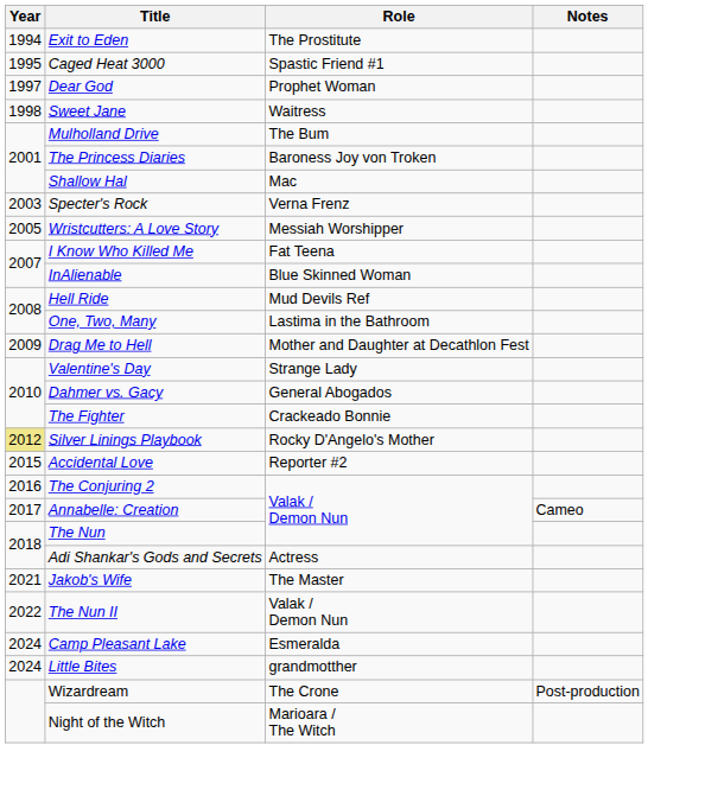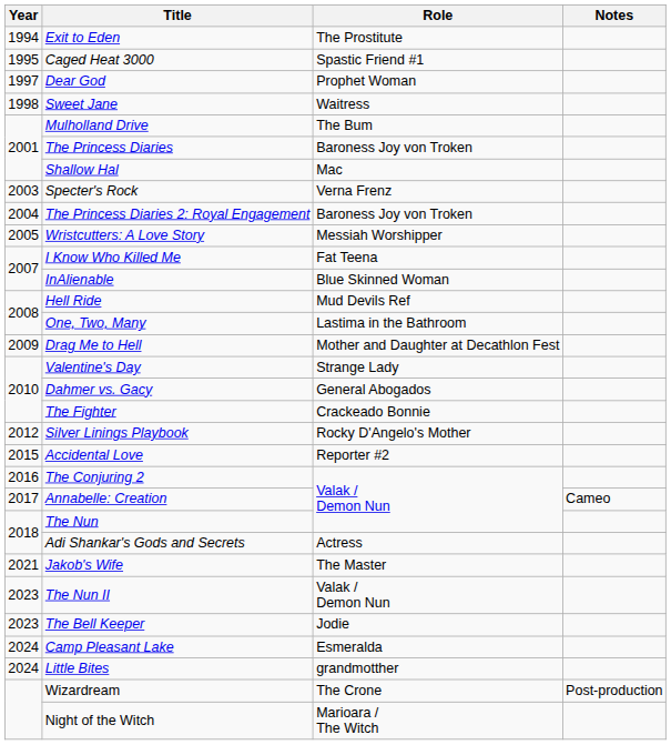 <table class="wikitable">
 <tr>
 <th>Year</th>
 <th>Title</th>
 <th>Role</th>
 <th>Notes</th>
 </tr>
 <tr>
 <td>1994</td>
 <td><em><a href='#'>Exit to Eden</a></em></td>
 <td>The Prostitute</td>
 <td></td>
 </tr>
 <tr>
 <td>1995</td>
 <td><em>Caged Heat 3000</em></td>
 <td>Spastic Friend #1</td>
 <td></td>
 </tr>
 <tr>
 <td>1997</td>
 <td><em><a href='#'>Dear God</a></em></td>
 <td>Prophet Woman</td>
 <td></td>
 </tr>
 <tr>
 <td>1998</td>
 <td><em><a href='#'>Sweet Jane</a></em></td>
 <td>Waitress</td>
 <td></td>
 </tr>
 <tr>
 <td rowspan=3>2001</td>
 <td><em><a href='#'>Mulholland Drive</a></em></td>
 <td>The Bum</td>
 <td></td>
 </tr>
 <tr>
 <td><em><a href='#'>The Princess Diaries</a></em></td>
 <td>Baroness Joy von Troken</td>
 <td></td>
 </tr>
 <tr>
 <td><em><a href='#'>Shallow Hal</a></em></td>
 <td>Mac</td>
 <td></td>
 </tr>
 <tr>
 <td>2003</td>
 <td><em>Specter's Rock</em></td>
 <td>Verna Frenz</td>
 <td></td>
 </tr>
 <tr>
+<td>2004</td>
+<td><em><a href='#'>The Princess Diaries 2: Royal Engagement</a></em></td>
+<td>Baroness Joy von Troken</td>
+<td></td>
+</tr>
+<tr>
 <td>2005</td>
 <td><em><a href='#'>Wristcutters: A Love Story</a></em></td>
 <td>Messiah Worshipper</td>
 <td></td>
 </tr>
 <tr>
 <td rowspan=2>2007</td>
 <td><em><a href='#'>I Know Who Killed Me</a></em></td>
 <td>Fat Teena</td>
 <td></td>
 </tr>
 <tr>
 <td><em><a href='#'>InAlienable</a></em></td>
 <td>Blue Skinned Woman</td>
 <td></td>
 </tr>
 <tr>
 <td rowspan=2>2008</td>
 <td><em><a href='#'>Hell Ride</a></em></td>
 <td>Mud Devils Ref</td>
 <td></td>
 </tr>
 <tr>
 <td><em><a href='#'>One, Two, Many</a></em></td>
 <td>Lastima in the Bathroom</td>
 <td></td>
 </tr>
 <tr>
 <td>2009</td>
 <td><em><a href='#'>Drag Me to Hell</a></em></td>
 <td>Mother and Daughter at Decathlon Fest</td>
 <td></td>
 </tr>
 <tr>
 <td rowspan=3>2010</td>
 <td><em><a href='#'>Valentine's Day</a></em></td>
 <td>Strange Lady</td>
 <td></td>
 </tr>
 <tr>
 <td><em><a href='#'>Dahmer vs. Gacy</a></em></td>
 <td>General Abogados</td>
 <td></td>
 </tr>
 <tr>
 <td><em><a href='#'>The Fighter</a></em></td>
 <td>Crackeado Bonnie</td>
 <td></td>
 </tr>
 <tr>
-<td style="background: khaki;">2012</td>
+<td>2012</td>
 <td><em><a href='#'>Silver Linings Playbook</a></em></td>
 <td>Rocky D'Angelo's Mother</td>
 <td></td>
 </tr>
 <tr>
 <td>2015</td>
 <td><em><a href='#'>Accidental Love</a></em></td>
 <td>Reporter #2</td>
 <td></td>
 </tr>
 <tr>
 <td>2016</td>
 <td><em><a href='#'>The Conjuring 2</a></em></td>
 <td rowspan="3"><a href='#'>Valak / <br>Demon Nun</a></td>
 <td></td>
 </tr>
 <tr>
 <td>2017</td>
 <td><em><a href='#'>Annabelle: Creation</a></em></td>
 <td>Cameo</td>
 </tr>
 <tr>
 <td rowspan=2>2018</td>
 <td><em><a href='#'>The Nun</a></em></td>
 <td></td>
 </tr>
 <tr>
 <td><em>Adi Shankar's Gods and Secrets</em></td>
 <td>Actress</td>
 <td></td>
 </tr>
 <tr>
 <td>2021</td>
 <td><em><a href='#'>Jakob's Wife</a> </em></td>
 <td>The Master</td>
 <td></td>
 </tr>
 <tr>
-<td>2022</td>
+<td>2023</td>
 <td><em><a href='#'>The Nun II</a></em></td>
 <td>Valak / <br>Demon Nun</td>
+<td></td>
+</tr>
+<tr>
+<td>2023</td>
+<td><em><a href='#'>The Bell Keeper</a></em></td>
+<td>Jodie</td>
 <td></td>
 </tr>
 <tr>
 <td>2024</td>
 <td><em><a href='#'>Camp Pleasant Lake</a></em></td>
 <td>Esmeralda</td>
 <td></td>
 </tr>
 <tr>
 <td>2024</td>
 <td><em><a href='#'>Little Bites</a></td>
 <td>grandmotther</td>
 <td></td>
 </tr>
 <tr>
 <td rowspan=2></td>
 <td></em>Wizardream<em></td>
 <td>The Crone</td>
 <td>Post-production</td>
 </tr>
 <tr>
 <td></em>Night of the Witch<em></td>
 <td>Marioara / <br>The Witch</td>
 <td></td>
 </tr>
 </table>
